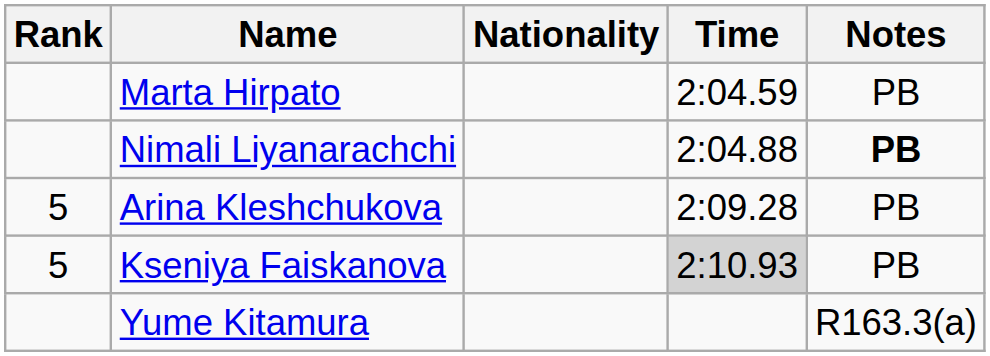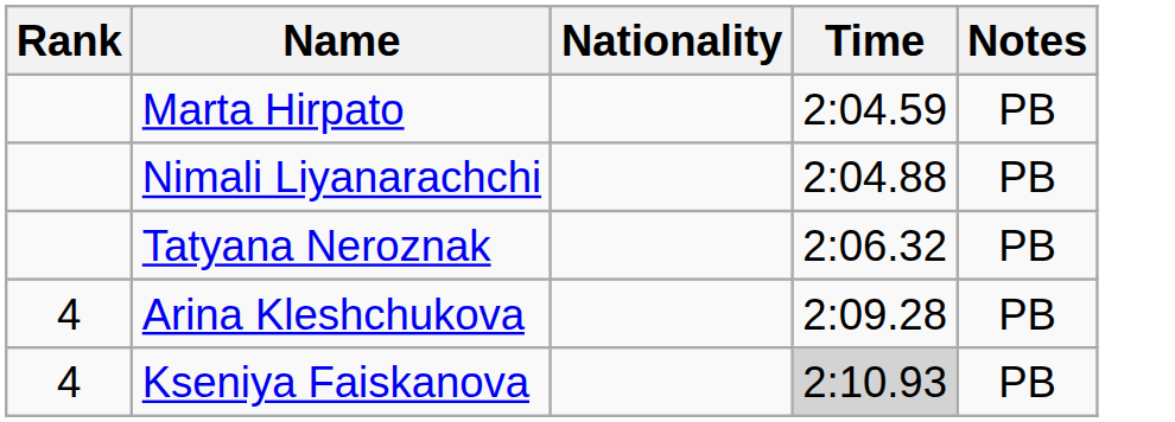 <table class="wikitable sortable" style="text-align:center;font-size:95%">
 <tr>
 <th>Rank</th>
 <th>Name</th>
 <th>Nationality</th>
 <th>Time</th>
 <th>Notes</th>
 </tr>
 <tr>
 <td></td>
 <td align=left><a href='#'>Marta Hirpato</a></td>
 <td align=left></td>
 <td>2:04.59</td>
 <td>PB</td>
 </tr>
 <tr>
 <td></td>
 <td align=left><a href='#'>Nimali Liyanarachchi</a></td>
 <td align=left></td>
 <td>2:04.88</td>
-<td><strong>PB</strong></td>
+<td>PB</td>
 </tr>
 <tr>
-<td>5</td>
+<td></td>
+<td align=left><a href='#'>Tatyana Neroznak</a></td>
+<td align=left></td>
+<td>2:06.32</td>
+<td>PB</td>
+</tr>
+<tr>
+<td>4</td>
 <td align=left><a href='#'>Arina Kleshchukova</a></td>
 <td align=left></td>
 <td>2:09.28</td>
 <td>PB</td>
 </tr>
 <tr>
-<td>5</td>
+<td>4</td>
 <td align=left><a href='#'>Kseniya Faiskanova</a></td>
 <td align=left></td>
 <td style="background: lightgrey;">2:10.93</td>
 <td>PB</td>
 </tr>
-<tr>
-<td></td>
-<td align=left><a href='#'>Yume Kitamura</a></td>
-<td align=left></td>
-<td></td>
-<td>R163.3(a)</td>
-</tr>
 </table>
